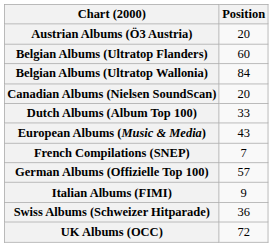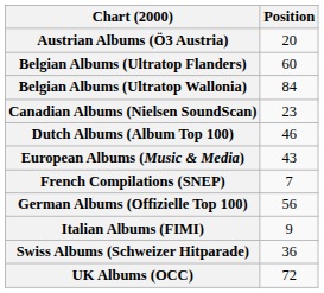 <table class="wikitable sortable plainrowheaders" style="text-align:center">
 <tr>
 <th scope="col">Chart (2000)</th>
 <th scope="col">Position</th>
 </tr>
 <tr>
 <th scope="row">Austrian Albums (Ö3 Austria)</th>
 <td>20</td>
 </tr>
 <tr>
 <th scope="row">Belgian Albums (Ultratop Flanders)</th>
 <td>60</td>
 </tr>
 <tr>
 <th scope="row">Belgian Albums (Ultratop Wallonia)</th>
 <td>84</td>
 </tr>
 <tr>
 <th scope="row">Canadian Albums (Nielsen SoundScan)</th>
-<td>20</td>
+<td>23</td>
 </tr>
 <tr>
 <th scope="row">Dutch Albums (Album Top 100)</th>
-<td>33</td>
+<td>46</td>
 </tr>
 <tr>
 <th scope="row">European Albums (<em>Music & Media</em>)</th>
 <td>43</td>
 </tr>
 <tr>
 <th scope="row">French Compilations (SNEP)</th>
 <td>7</td>
 </tr>
 <tr>
 <th scope="row">German Albums (Offizielle Top 100)</th>
-<td>57</td>
+<td>56</td>
 </tr>
 <tr>
 <th scope="row">Italian Albums (FIMI)</th>
 <td>9</td>
 </tr>
 <tr>
 <th scope="row">Swiss Albums (Schweizer Hitparade)</th>
 <td>36</td>
 </tr>
 <tr>
 <th scope="row">UK Albums (OCC)</th>
 <td>72</td>
 </tr>
 </table>
